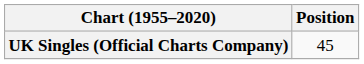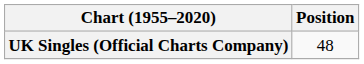 <table class="wikitable plainrowheaders" style="text-align:center">
 <tr>
 <th scope="col">Chart (1955–2020)</th>
 <th scope="col">Position</th>
 </tr>
 <tr>
 <th scope="row">UK Singles (Official Charts Company)</th>
-<td>45</td>
+<td>48</td>
 </tr>
 <tr>
 </tr>
 </table>
